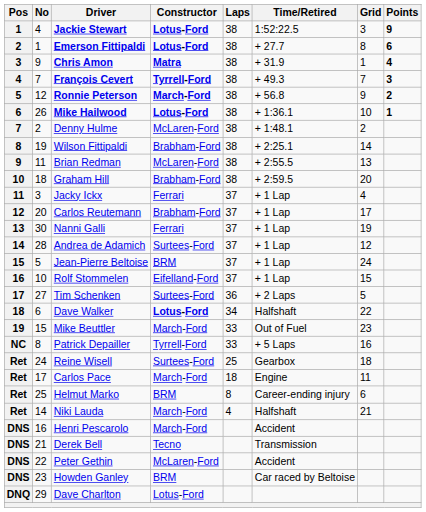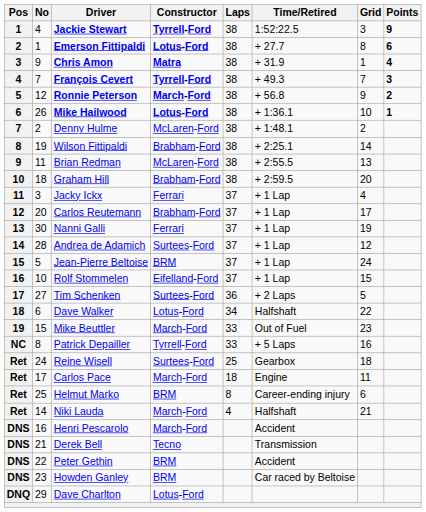 <table class="wikitable" style="font-size: 95%;">
 <tr>
 <th>Pos</th>
 <th>No</th>
 <th>Driver</th>
 <th>Constructor</th>
 <th>Laps</th>
 <th>Time/Retired</th>
 <th>Grid</th>
 <th>Points</th>
 </tr>
 <tr>
 <th>1</th>
 <td>4</td>
 <td> <strong><a href='#'>Jackie Stewart</a></strong></td>
-<td><strong><a href='#'>Lotus</a>-<a href='#'>Ford</a></strong></td>
+<td><strong><a href='#'>Tyrrell</a>-<a href='#'>Ford</a></strong></td>
 <td>38</td>
 <td>1:52:22.5</td>
 <td>3</td>
 <td><strong>9</strong></td>
 </tr>
 <tr>
 <th>2</th>
 <td>1</td>
 <td> <strong><a href='#'>Emerson Fittipaldi</a></strong></td>
 <td><strong><a href='#'>Lotus</a>-<a href='#'>Ford</a></strong></td>
 <td>38</td>
 <td>+ 27.7</td>
 <td>8</td>
 <td><strong>6</strong></td>
 </tr>
 <tr>
 <th>3</th>
 <td>9</td>
 <td> <strong><a href='#'>Chris Amon</a></strong></td>
 <td><strong><a href='#'>Matra</a></strong></td>
 <td>38</td>
 <td>+ 31.9</td>
 <td>1</td>
 <td><strong>4</strong></td>
 </tr>
 <tr>
 <th>4</th>
 <td>7</td>
 <td> <strong><a href='#'>François Cevert</a></strong></td>
 <td><strong><a href='#'>Tyrrell</a>-<a href='#'>Ford</a></strong></td>
 <td>38</td>
 <td>+ 49.3</td>
 <td>7</td>
 <td><strong>3</strong></td>
 </tr>
 <tr>
 <th>5</th>
 <td>12</td>
 <td> <strong><a href='#'>Ronnie Peterson</a></strong></td>
 <td><strong><a href='#'>March</a>-<a href='#'>Ford</a></strong></td>
 <td>38</td>
 <td>+ 56.8</td>
 <td>9</td>
 <td><strong>2</strong></td>
 </tr>
 <tr>
 <th>6</th>
 <td>26</td>
 <td> <strong><a href='#'>Mike Hailwood</a></strong></td>
 <td><strong><a href='#'>Lotus</a>-<a href='#'>Ford</a></strong></td>
 <td>38</td>
 <td>+ 1:36.1</td>
 <td>10</td>
 <td><strong>1</strong></td>
 </tr>
 <tr>
 <th>7</th>
 <td>2</td>
 <td> <a href='#'>Denny Hulme</a></td>
 <td><a href='#'>McLaren</a>-<a href='#'>Ford</a></td>
 <td>38</td>
 <td>+ 1:48.1</td>
 <td>2</td>
 <td> </td>
 </tr>
 <tr>
 <th>8</th>
 <td>19</td>
 <td> <a href='#'>Wilson Fittipaldi</a></td>
 <td><a href='#'>Brabham</a>-<a href='#'>Ford</a></td>
 <td>38</td>
 <td>+ 2:25.1</td>
 <td>14</td>
 <td> </td>
 </tr>
 <tr>
 <th>9</th>
 <td>11</td>
 <td> <a href='#'>Brian Redman</a></td>
 <td><a href='#'>McLaren</a>-<a href='#'>Ford</a></td>
 <td>38</td>
 <td>+ 2:55.5</td>
 <td>13</td>
 <td> </td>
 </tr>
 <tr>
 <th>10</th>
 <td>18</td>
 <td> <a href='#'>Graham Hill</a></td>
 <td><a href='#'>Brabham</a>-<a href='#'>Ford</a></td>
 <td>38</td>
 <td>+ 2:59.5</td>
 <td>20</td>
 <td> </td>
 </tr>
 <tr>
 <th>11</th>
 <td>3</td>
 <td> <a href='#'>Jacky Ickx</a></td>
 <td><a href='#'>Ferrari</a></td>
 <td>37</td>
 <td>+ 1 Lap</td>
 <td>4</td>
 <td> </td>
 </tr>
 <tr>
 <th>12</th>
 <td>20</td>
 <td>  <a href='#'>Carlos Reutemann</a></td>
 <td><a href='#'>Brabham</a>-<a href='#'>Ford</a></td>
 <td>37</td>
 <td>+ 1 Lap</td>
 <td>17</td>
 <td> </td>
 </tr>
 <tr>
 <th>13</th>
 <td>30</td>
 <td> <a href='#'>Nanni Galli</a></td>
 <td><a href='#'>Ferrari</a></td>
 <td>37</td>
 <td>+ 1 Lap</td>
 <td>19</td>
 <td> </td>
 </tr>
 <tr>
 <th>14</th>
 <td>28</td>
 <td> <a href='#'>Andrea de Adamich</a></td>
 <td><a href='#'>Surtees</a>-<a href='#'>Ford</a></td>
 <td>37</td>
 <td>+ 1 Lap</td>
 <td>12</td>
 <td> </td>
 </tr>
 <tr>
 <th>15</th>
 <td>5</td>
 <td> <a href='#'>Jean-Pierre Beltoise</a></td>
 <td><a href='#'>BRM</a></td>
 <td>37</td>
 <td>+ 1 Lap</td>
 <td>24</td>
 <td> </td>
 </tr>
 <tr>
 <th>16</th>
 <td>10</td>
 <td> <a href='#'>Rolf Stommelen</a></td>
 <td><a href='#'>Eifelland</a>-<a href='#'>Ford</a></td>
 <td>37</td>
 <td>+ 1 Lap</td>
 <td>15</td>
 <td> </td>
 </tr>
 <tr>
 <th>17</th>
 <td>27</td>
 <td> <a href='#'>Tim Schenken</a></td>
 <td><a href='#'>Surtees</a>-<a href='#'>Ford</a></td>
 <td>36</td>
 <td>+ 2 Laps</td>
 <td>5</td>
 <td> </td>
 </tr>
 <tr>
 <th>18</th>
 <td>6</td>
 <td> <a href='#'>Dave Walker</a></td>
-<td><strong><a href='#'>Lotus</a>-<a href='#'>Ford</a></strong></td>
+<td><a href='#'>Lotus</a>-<a href='#'>Ford</a></td>
 <td>34</td>
 <td>Halfshaft</td>
 <td>22</td>
 <td> </td>
 </tr>
 <tr>
 <th>19</th>
 <td>15</td>
 <td> <a href='#'>Mike Beuttler</a></td>
 <td><a href='#'>March</a>-<a href='#'>Ford</a></td>
 <td>33</td>
 <td>Out of Fuel</td>
 <td>23</td>
 <td> </td>
 </tr>
 <tr>
 <th>NC</th>
 <td>8</td>
 <td> <a href='#'>Patrick Depailler</a></td>
 <td><a href='#'>Tyrrell</a>-<a href='#'>Ford</a></td>
 <td>33</td>
 <td>+ 5 Laps</td>
 <td>16</td>
 <td> </td>
 </tr>
 <tr>
 <th>Ret</th>
 <td>24</td>
 <td> <a href='#'>Reine Wisell</a></td>
 <td><a href='#'>Surtees</a>-<a href='#'>Ford</a></td>
 <td>25</td>
 <td>Gearbox</td>
 <td>18</td>
 <td> </td>
 </tr>
 <tr>
 <th>Ret</th>
 <td>17</td>
 <td> <a href='#'>Carlos Pace</a></td>
 <td><a href='#'>March</a>-<a href='#'>Ford</a></td>
 <td>18</td>
 <td>Engine</td>
 <td>11</td>
 <td> </td>
 </tr>
 <tr>
 <th>Ret</th>
 <td>25</td>
 <td> <a href='#'>Helmut Marko</a></td>
 <td><a href='#'>BRM</a></td>
 <td>8</td>
 <td>Career-ending injury</td>
 <td>6</td>
 <td> </td>
 </tr>
 <tr>
 <th>Ret</th>
 <td>14</td>
 <td> <a href='#'>Niki Lauda</a></td>
 <td><a href='#'>March</a>-<a href='#'>Ford</a></td>
 <td>4</td>
 <td>Halfshaft</td>
 <td>21</td>
 <td> </td>
 </tr>
 <tr>
 <th>DNS</th>
 <td>16</td>
 <td> <a href='#'>Henri Pescarolo</a></td>
 <td><a href='#'>March</a>-<a href='#'>Ford</a></td>
 <td> </td>
 <td>Accident</td>
 <td> </td>
 <td> </td>
 </tr>
 <tr>
 <th>DNS</th>
 <td>21</td>
 <td> <a href='#'>Derek Bell</a></td>
 <td><a href='#'>Tecno</a></td>
 <td> </td>
 <td>Transmission</td>
 <td> </td>
 <td> </td>
 </tr>
 <tr>
 <th>DNS</th>
 <td>22</td>
 <td> <a href='#'>Peter Gethin</a></td>
-<td><a href='#'>McLaren</a>-<a href='#'>Ford</a></td>
+<td><a href='#'>BRM</a></td>
 <td> </td>
 <td>Accident</td>
 <td> </td>
 <td> </td>
 </tr>
 <tr>
 <th>DNS</th>
 <td>23</td>
 <td> <a href='#'>Howden Ganley</a></td>
 <td><a href='#'>BRM</a></td>
 <td> </td>
 <td>Car raced by Beltoise</td>
 <td> </td>
 <td> </td>
 </tr>
 <tr>
 <th>DNQ</th>
 <td>29</td>
 <td> <a href='#'>Dave Charlton</a></td>
 <td><a href='#'>Lotus</a>-<a href='#'>Ford</a></td>
 <td> </td>
 <td> </td>
 <td> </td>
 <td> </td>
 </tr>
 <tr>
 <th colspan="8"></th>
 </tr>
 </table>
